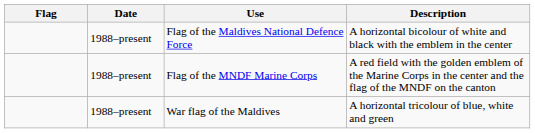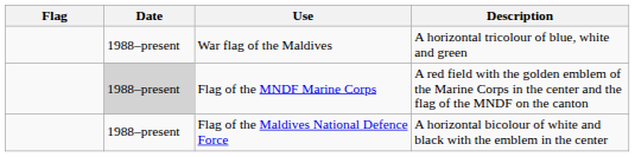 <table class="wikitable">
 <tr>
 <th style="width:110px;">Flag</th>
 <th style="width:100px;">Date</th>
 <th style="width:250px;">Use</th>
 <th style="width:250px;">Description</th>
 </tr>
 <tr>
 <td></td>
 <td>1988–present</td>
-<td>Flag of the <a href='#'>Maldives National Defence Force</a></td>
-<td>A horizontal bicolour of white and black with the emblem in the center</td>
+<td>War flag of the Maldives</td>
+<td>A horizontal tricolour of blue, white and green</td>
 </tr>
 <tr>
 <td></td>
-<td>1988–present</td>
+<td style="background: lightgrey;">1988–present</td>
 <td>Flag of the <a href='#'>MNDF Marine Corps</a></td>
 <td>A red field with the golden emblem of the Marine Corps in the center and the flag of the MNDF on the canton</td>
 </tr>
 <tr>
 <td></td>
 <td>1988–present</td>
-<td>War flag of the Maldives</td>
-<td>A horizontal tricolour of blue, white and green</td>
+<td>Flag of the <a href='#'>Maldives National Defence Force</a></td>
+<td>A horizontal bicolour of white and black with the emblem in the center</td>
 </tr>
 </table>
